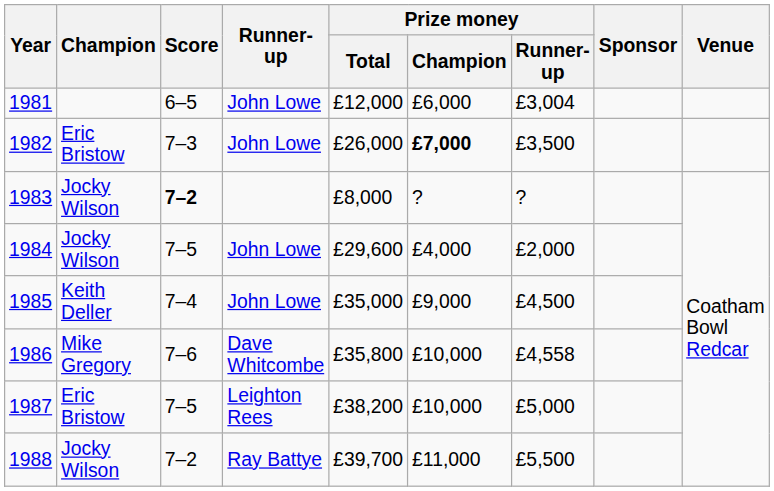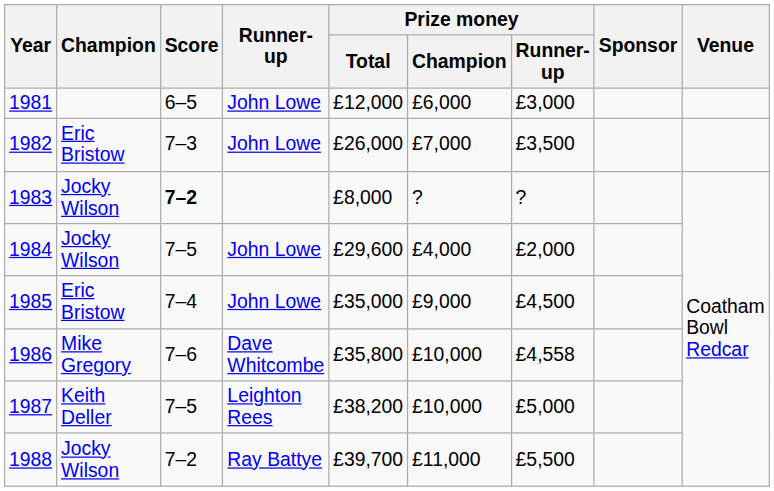 <table class="wikitable">
 <tr>
 <th rowspan=2>Year</th>
 <th rowspan=2>Champion </th>
 <th rowspan=2>Score</th>
 <th rowspan=2>Runner-up </th>
 <th colspan=3>Prize money</th>
 <th rowspan=2>Sponsor</th>
 <th rowspan=2>Venue</th>
 </tr>
 <tr>
 <th>Total</th>
 <th>Champion</th>
 <th>Runner-up</th>
 </tr>
 <tr>
 <td><a href='#'>1981</a></td>
 <td></td>
 <td>6–5</td>
 <td> <a href='#'>John Lowe</a></td>
 <td>£12,000</td>
 <td>£6,000</td>
-<td>£3,004</td>
+<td>£3,000</td>
 <td></td>
 <td></td>
 </tr>
 <tr>
 <td><a href='#'>1982</a></td>
 <td> <a href='#'>Eric Bristow</a></td>
 <td>7–3</td>
 <td> <a href='#'>John Lowe</a></td>
 <td>£26,000</td>
-<td><strong>£7,000</strong></td>
+<td>£7,000</td>
 <td>£3,500</td>
 <td></td>
 <td></td>
 </tr>
 <tr>
 <td><a href='#'>1983</a></td>
 <td> <a href='#'>Jocky Wilson</a></td>
 <td><strong>7–2</strong></td>
 <td></td>
 <td>£8,000</td>
 <td>?</td>
 <td>?</td>
 <td></td>
 <td rowspan=6>Coatham Bowl <a href='#'>Redcar</a></td>
 </tr>
 <tr>
 <td><a href='#'>1984</a></td>
 <td> <a href='#'>Jocky Wilson</a></td>
 <td>7–5</td>
 <td> <a href='#'>John Lowe</a></td>
 <td>£29,600</td>
 <td>£4,000</td>
 <td>£2,000</td>
 <td></td>
 </tr>
 <tr>
 <td><a href='#'>1985</a></td>
-<td> <a href='#'>Keith Deller</a></td>
+<td> <a href='#'>Eric Bristow</a></td>
 <td>7–4</td>
 <td> <a href='#'>John Lowe</a></td>
 <td>£35,000</td>
 <td>£9,000</td>
 <td>£4,500</td>
 <td></td>
 </tr>
 <tr>
 <td><a href='#'>1986</a></td>
 <td> <a href='#'>Mike Gregory</a></td>
 <td>7–6</td>
 <td> <a href='#'>Dave Whitcombe</a></td>
 <td>£35,800</td>
 <td>£10,000</td>
 <td>£4,558</td>
 <td></td>
 </tr>
 <tr>
 <td><a href='#'>1987</a></td>
-<td> <a href='#'>Eric Bristow</a></td>
+<td> <a href='#'>Keith Deller</a></td>
 <td>7–5</td>
 <td> <a href='#'>Leighton Rees</a></td>
 <td>£38,200</td>
 <td>£10,000</td>
 <td>£5,000</td>
 <td></td>
 </tr>
 <tr>
 <td><a href='#'>1988</a></td>
 <td> <a href='#'>Jocky Wilson</a></td>
 <td>7–2</td>
 <td> <a href='#'>Ray Battye</a></td>
 <td>£39,700</td>
 <td>£11,000</td>
 <td>£5,500</td>
 <td></td>
 </tr>
 </table>
